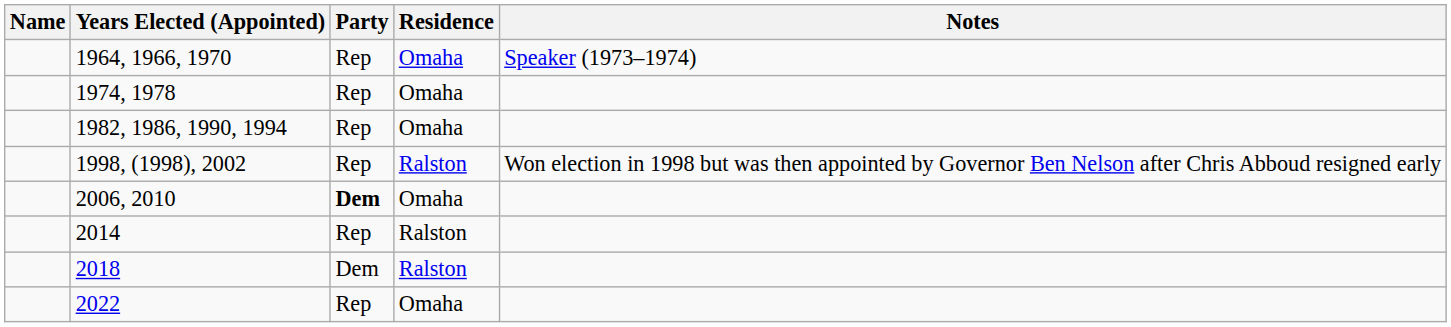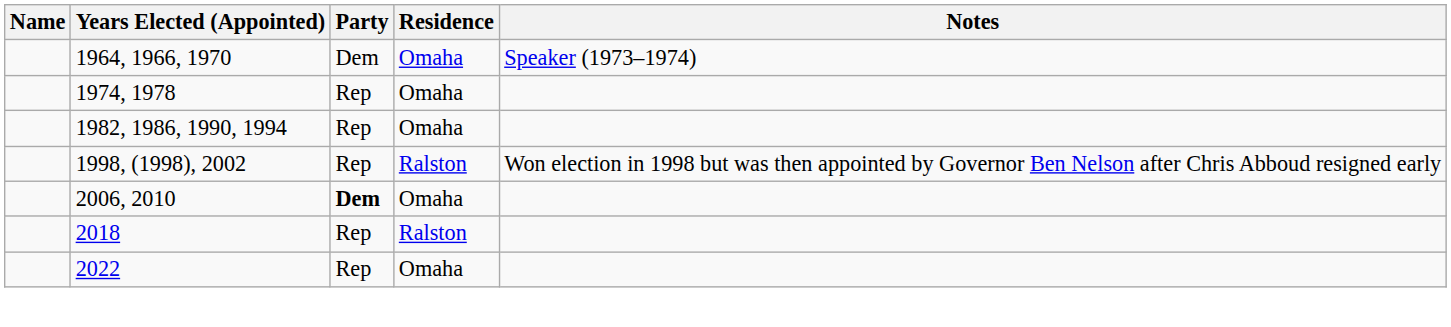 <table class="wikitable sortable">
 <tr>
 <th>Name</th>
 <th>Years Elected (Appointed)</th>
 <th>Party</th>
 <th>Residence</th>
 <th>Notes</th>
 </tr>
 <tr>
 <td></td>
 <td>1964, 1966, 1970</td>
-<td>Rep</td>
+<td>Dem</td>
 <td><a href='#'>Omaha</a></td>
 <td><a href='#'>Speaker</a> (1973–1974)</td>
 </tr>
 <tr>
 <td></td>
 <td>1974, 1978</td>
 <td>Rep</td>
 <td>Omaha</td>
 <td></td>
 </tr>
 <tr>
 <td></td>
 <td>1982, 1986, 1990, 1994</td>
 <td>Rep</td>
 <td>Omaha</td>
 <td></td>
 </tr>
 <tr>
 <td></td>
 <td>1998, (1998), 2002</td>
 <td>Rep</td>
 <td><a href='#'>Ralston</a></td>
 <td>Won election in 1998 but was then appointed by Governor <a href='#'>Ben Nelson</a> after Chris Abboud resigned early</td>
 </tr>
 <tr>
 <td></td>
 <td>2006, 2010</td>
 <td><strong>Dem</strong></td>
 <td>Omaha</td>
 <td></td>
 </tr>
 <tr>
 <td></td>
-<td>2014</td>
+<td><a href='#'>2018</a></td>
 <td>Rep</td>
-<td>Ralston</td>
-<td></td>
-</tr>
-<tr>
-<td></td>
-<td><a href='#'>2018</a></td>
-<td>Dem</td>
 <td><a href='#'>Ralston</a></td>
 <td></td>
 </tr>
 <tr>
 <td></td>
 <td><a href='#'>2022</a></td>
 <td>Rep</td>
 <td>Omaha</td>
 <td></td>
 </tr>
 </table>
